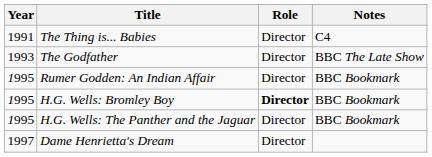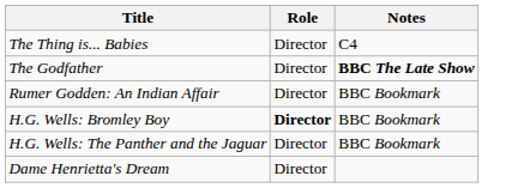 <table class="wikitable">
 <tr>
-<th>Year</th>
 <th>Title</th>
 <th>Role</th>
 <th>Notes</th>
 </tr>
 <tr>
-<td>1991</td>
 <td><em>The Thing is... Babies</em></td>
 <td>Director</td>
 <td>C4</td>
 </tr>
 <tr>
-<td>1993</td>
 <td><em>The Godfather</em></td>
 <td>Director</td>
-<td>BBC <em>The Late Show</em></td>
+<td><strong>BBC <em>The Late Show</em></strong></td>
 </tr>
 <tr>
-<td><em>1</em>995</td>
 <td><em>Rumer Godden: An Indian Affair</em></td>
 <td>Director</td>
 <td>BBC <em>Bookmark</em></td>
 </tr>
 <tr>
-<td><em>1</em>995</td>
 <td><em>H.G. Wells: Bromley Boy</em></td>
 <td><strong>Director</strong></td>
 <td>BBC <em>Bookmark</em></td>
 </tr>
 <tr>
-<td><em>1</em>995</td>
 <td><em>H.G. Wells: The Panther and the Jaguar</em></td>
 <td>Director</td>
 <td>BBC <em>Bookmark</em></td>
 </tr>
 <tr>
-<td>1997</td>
 <td><em>Dame Henrietta's Dream</em></td>
 <td>Director</td>
 <td></td>
 </tr>
 </table>
